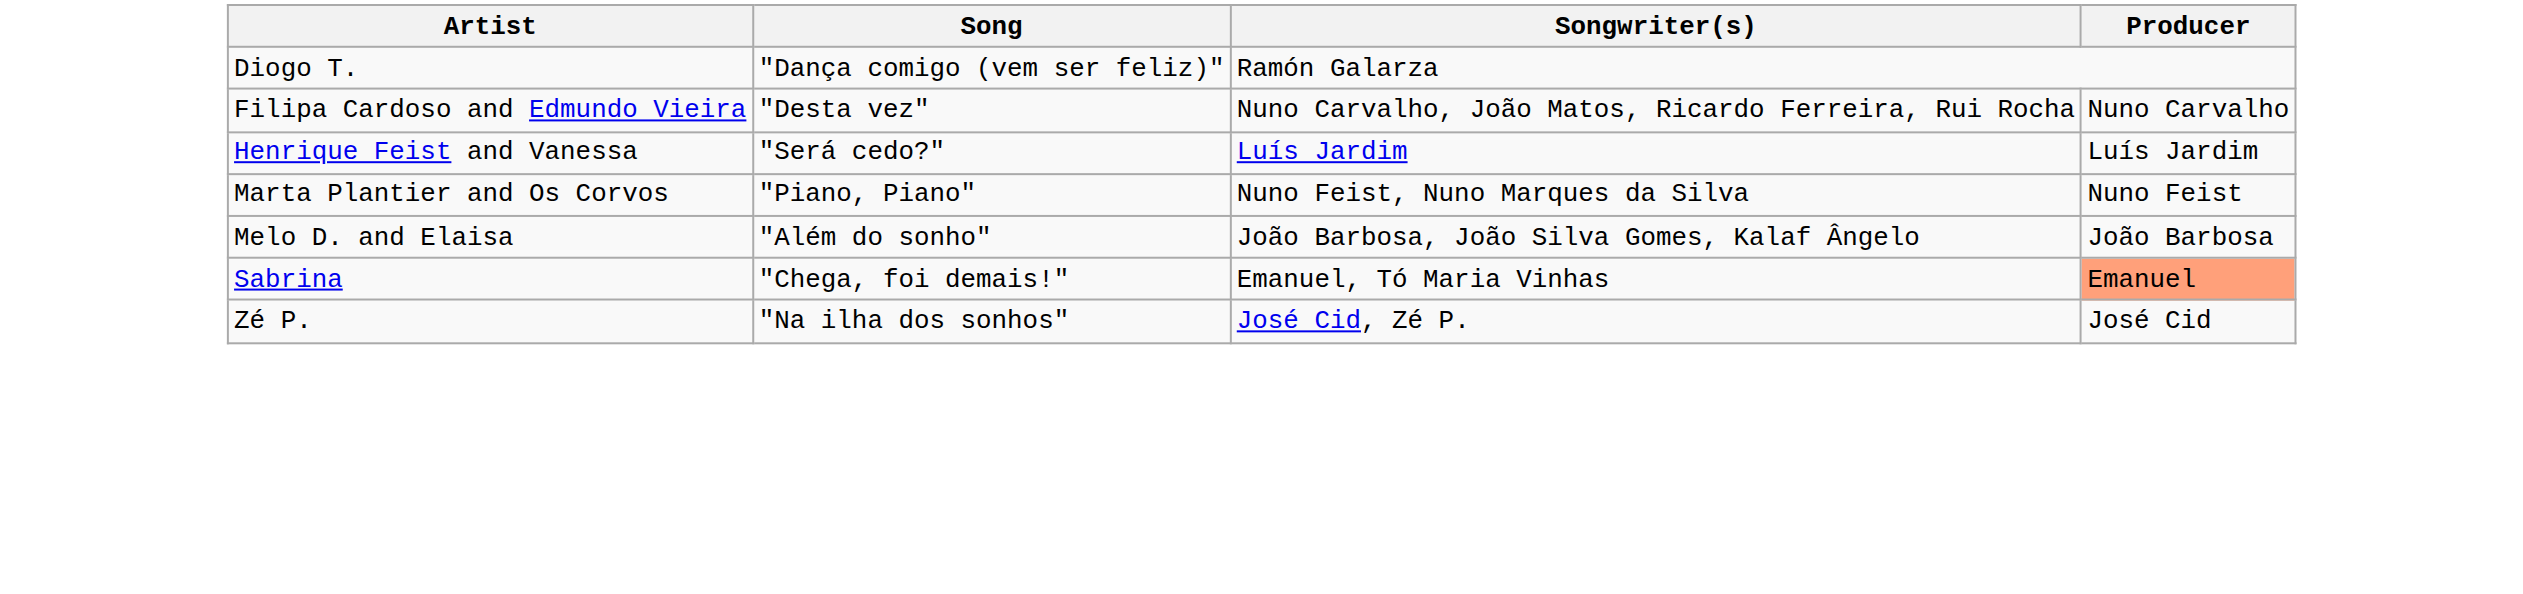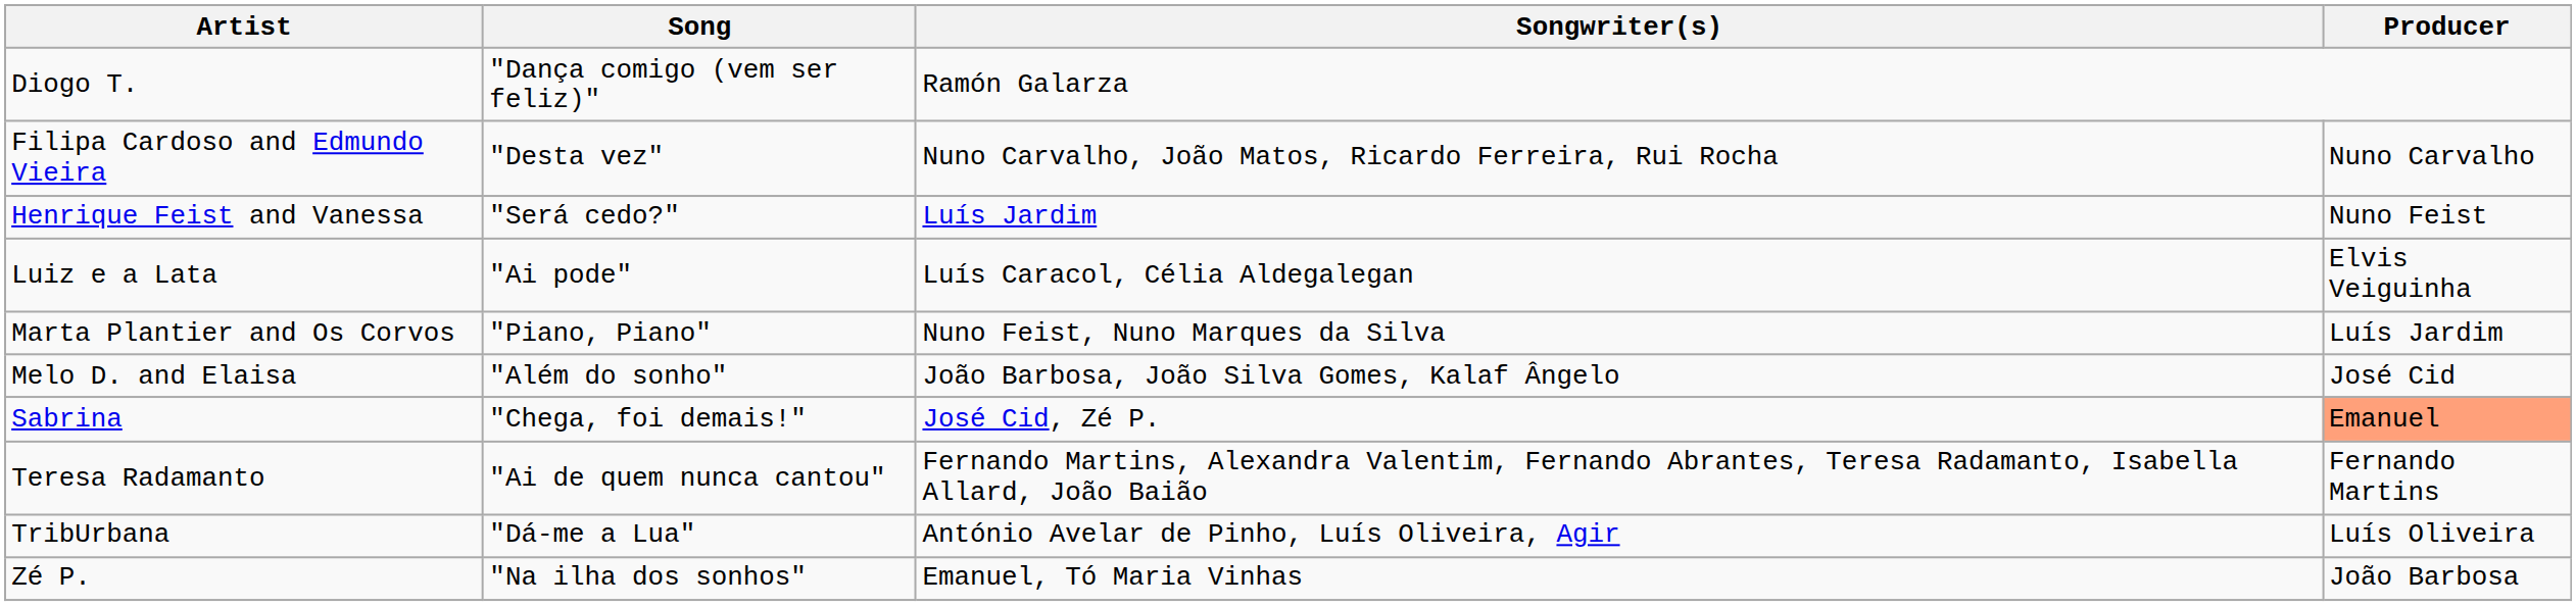 <table class="sortable wikitable" style="margin: 1em auto 1em auto; text-align:left">
 <tr>
 <th>Artist</th>
 <th>Song</th>
 <th>Songwriter(s)</th>
 <th>Producer</th>
 </tr>
 <tr>
 <td>Diogo T.</td>
 <td>"Dança comigo (vem ser feliz)"</td>
 <td colspan="2">Ramón Galarza</td>
 </tr>
 <tr>
 <td>Filipa Cardoso and <a href='#'>Edmundo Vieira</a></td>
 <td>"Desta vez"</td>
 <td>Nuno Carvalho, João Matos, Ricardo Ferreira, Rui Rocha</td>
 <td>Nuno Carvalho</td>
 </tr>
 <tr>
 <td><a href='#'>Henrique Feist</a> and Vanessa</td>
 <td>"Será cedo?"</td>
 <td><a href='#'>Luís Jardim</a></td>
-<td>Luís Jardim</td>
+<td>Nuno Feist</td>
+</tr>
+<tr>
+<td>Luiz e a Lata</td>
+<td>"Ai pode"</td>
+<td>Luís Caracol, Célia Aldegalegan</td>
+<td>Elvis Veiguinha</td>
 </tr>
 <tr>
 <td>Marta Plantier and Os Corvos</td>
 <td>"Piano, Piano"</td>
 <td>Nuno Feist, Nuno Marques da Silva</td>
-<td>Nuno Feist</td>
+<td>Luís Jardim</td>
 </tr>
 <tr>
 <td>Melo D. and Elaisa</td>
 <td>"Além do sonho"</td>
 <td align="left">João Barbosa, João Silva Gomes, Kalaf Ângelo</td>
-<td>João Barbosa</td>
+<td>José Cid</td>
 </tr>
 <tr>
 <td><a href='#'>Sabrina</a></td>
 <td>"Chega, foi demais!"</td>
-<td>Emanuel, Tó Maria Vinhas</td>
+<td><a href='#'>José Cid</a>, Zé P.</td>
 <td style="background: lightsalmon;">Emanuel</td>
+</tr>
+<tr>
+<td>Teresa Radamanto</td>
+<td>"Ai de quem nunca cantou"</td>
+<td>Fernando Martins, Alexandra Valentim, Fernando Abrantes, Teresa Radamanto, Isabella Allard, João Baião</td>
+<td>Fernando Martins</td>
+</tr>
+<tr>
+<td>TribUrbana</td>
+<td>"Dá-me a Lua"</td>
+<td>António Avelar de Pinho, Luís Oliveira, <a href='#'>Agir</a></td>
+<td>Luís Oliveira</td>
 </tr>
 <tr>
 <td>Zé P.</td>
 <td>"Na ilha dos sonhos"</td>
-<td><a href='#'>José Cid</a>, Zé P.</td>
-<td>José Cid</td>
+<td>Emanuel, Tó Maria Vinhas</td>
+<td>João Barbosa</td>
 </tr>
 </table>
